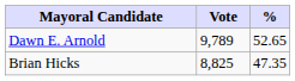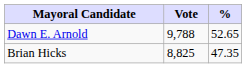 <table class="wikitable">
 <tr>
 <th style="background:#ddf; width:200px;">Mayoral Candidate</th>
 <th style="background:#ddf; width:50px;">Vote</th>
 <th style="background:#ddf; width:30px;">%</th>
 </tr>
 <tr>
 <td><a href='#'>Dawn E. Arnold</a></td>
-<td>9,789</td>
+<td>9,788</td>
 <td>52.65</td>
 </tr>
 <tr>
 <td>Brian Hicks</td>
 <td>8,825</td>
 <td>47.35</td>
 </tr>
 </table>
